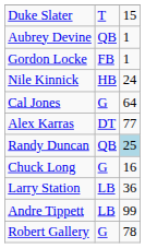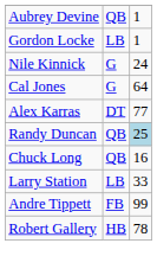 <table class="wikitable">
 <tr>
-</tr>
-<tr>
-<td><a href='#'>Duke Slater</a></td>
-<td><a href='#'>T</a></td>
-<td>15</td>
 </tr>
 <tr>
 <td><a href='#'>Aubrey Devine</a></td>
 <td><a href='#'>QB</a></td>
 <td>1</td>
 </tr>
 <tr>
 <td><a href='#'>Gordon Locke</a></td>
-<td><a href='#'>FB</a></td>
+<td><a href='#'>LB</a></td>
 <td>1</td>
 </tr>
 <tr>
 <td><a href='#'>Nile Kinnick</a></td>
-<td><a href='#'>HB</a></td>
+<td><a href='#'>G</a></td>
 <td>24</td>
 </tr>
 <tr>
 <td><a href='#'>Cal Jones</a></td>
 <td><a href='#'>G</a></td>
 <td>64</td>
 </tr>
 <tr>
 <td><a href='#'>Alex Karras</a></td>
 <td><a href='#'>DT</a></td>
 <td>77</td>
 </tr>
 <tr>
 <td><a href='#'>Randy Duncan</a></td>
 <td><a href='#'>QB</a></td>
 <td style="background: lightblue;">25</td>
 </tr>
 <tr>
 <td><a href='#'>Chuck Long</a></td>
-<td><a href='#'>G</a></td>
+<td><a href='#'>QB</a></td>
 <td>16</td>
 </tr>
 <tr>
 <td><a href='#'>Larry Station</a></td>
 <td><a href='#'>LB</a></td>
-<td>36</td>
+<td>33</td>
 </tr>
 <tr>
 <td><a href='#'>Andre Tippett</a></td>
-<td><a href='#'>LB</a></td>
+<td><a href='#'>FB</a></td>
 <td>99</td>
 </tr>
 <tr>
 <td><a href='#'>Robert Gallery</a></td>
-<td><a href='#'>G</a></td>
+<td><a href='#'>HB</a></td>
 <td>78</td>
 </tr>
 </table>
